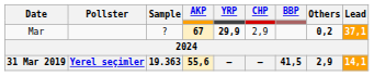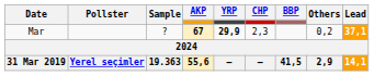 <table class="wikitable mw-collapsible" style="text-align:center; font-size:85%; line-height:14px;">
 <tr>
 <th rowspan="2">Date</th>
 <th rowspan="2">Pollster</th>
 <th rowspan="2">Sample</th>
 <th style="width:3em;"><a href='#'>AKP</a></th>
 <th style="width:3em;"><a href='#'>YRP</a></th>
 <th style="width:3em;"><a href='#'>CHP</a></th>
 <th style="width:3em;"><a href='#'>BBP</a></th>
 <th rowspan="2">Others</th>
 <th rowspan="2">Lead</th>
 </tr>
 <tr>
 <th style="background:#fda000;"></th>
 <th style="background:#414042;"></th>
 <th style="background:#d40000;"></th>
 <th style="background:#A96464;"></th>
 </tr>
 <tr>
 <td>Mar</td>
 <td></td>
 <td>?</td>
 <td style="background:#FFF1C4"><strong>67</strong></td>
 <td><strong>29,9</strong></td>
-<td>2,9</td>
+<td>2,3</td>
 <td></td>
-<td><strong>0,2</strong></td>
+<td>0,2</td>
 <th style="background:#fda000; color:white;">37,1</th>
 </tr>
 <tr>
 <th colspan="9">2024</th>
 </tr>
 <tr>
 <th>31 Mar 2019</th>
 <th><a href='#'>Yerel seçimler</a></th>
 <th>19.363</th>
 <th style="background:#FFF1C4">55,6</th>
 <th>—</th>
 <th>—</th>
 <th>41,5</th>
 <th>2,9</th>
 <th style="background:#fda000; color:white;">14,1</th>
 </tr>
 </table>
